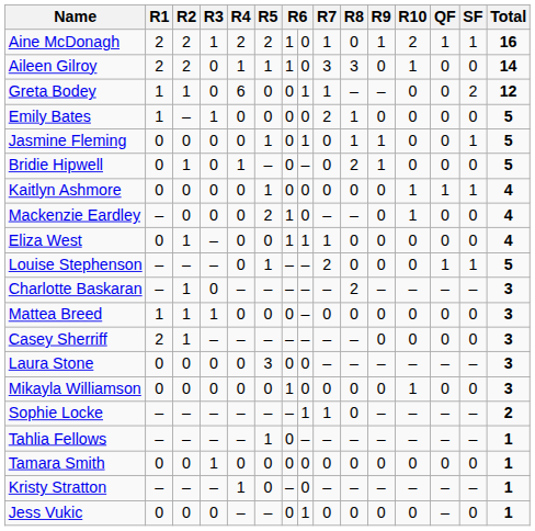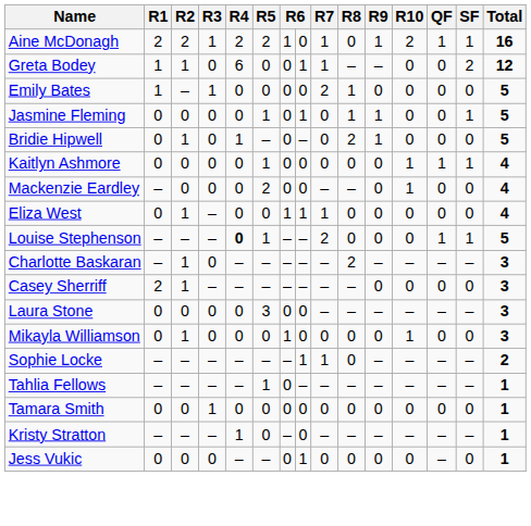 <table class="wikitable sortable" style="text-align:center">
 <tr>
 <th>Name</th>
 <th>R1</th>
 <th>R2</th>
 <th>R3</th>
 <th>R4</th>
 <th>R5</th>
 <th colspan="2">R6</th>
 <th>R7</th>
 <th>R8</th>
 <th>R9</th>
 <th>R10</th>
 <th>QF</th>
 <th>SF</th>
 <th>Total</th>
 </tr>
 <tr>
 <td style="text-align:left"><a href='#'>Aine McDonagh</a></td>
 <td>2</td>
 <td>2</td>
 <td>1</td>
 <td>2</td>
 <td>2</td>
 <td>1</td>
 <td>0</td>
 <td>1</td>
 <td>0</td>
 <td>1</td>
 <td>2</td>
 <td>1</td>
 <td>1</td>
 <td><strong>16</strong></td>
-</tr>
-<tr>
-<td style="text-align:left"><a href='#'>Aileen Gilroy</a></td>
-<td>2</td>
-<td>2</td>
-<td>0</td>
-<td>1</td>
-<td>1</td>
-<td>1</td>
-<td>0</td>
-<td>3</td>
-<td>3</td>
-<td>0</td>
-<td>1</td>
-<td>0</td>
-<td>0</td>
-<td><strong>14</strong></td>
 </tr>
 <tr>
 <td style="text-align:left"><a href='#'>Greta Bodey</a></td>
 <td>1</td>
 <td>1</td>
 <td>0</td>
 <td>6</td>
 <td>0</td>
 <td>0</td>
 <td>1</td>
 <td>1</td>
 <td>–</td>
 <td>–</td>
 <td>0</td>
 <td>0</td>
 <td>2</td>
 <td><strong>12</strong></td>
 </tr>
 <tr>
 <td style="text-align:left"><a href='#'>Emily Bates</a></td>
 <td>1</td>
 <td>–</td>
 <td>1</td>
 <td>0</td>
 <td>0</td>
 <td>0</td>
 <td>0</td>
 <td>2</td>
 <td>1</td>
 <td>0</td>
 <td>0</td>
 <td>0</td>
 <td>0</td>
 <td><strong>5</strong></td>
 </tr>
 <tr>
 <td style="text-align:left"><a href='#'>Jasmine Fleming</a></td>
 <td>0</td>
 <td>0</td>
 <td>0</td>
 <td>0</td>
 <td>1</td>
 <td>0</td>
 <td>1</td>
 <td>0</td>
 <td>1</td>
 <td>1</td>
 <td>0</td>
 <td>0</td>
 <td>1</td>
 <td><strong>5</strong></td>
 </tr>
 <tr>
 <td style="text-align:left"><a href='#'>Bridie Hipwell</a></td>
 <td>0</td>
 <td>1</td>
 <td>0</td>
 <td>1</td>
 <td>–</td>
 <td>0</td>
 <td>–</td>
 <td>0</td>
 <td>2</td>
 <td>1</td>
 <td>0</td>
 <td>0</td>
 <td>0</td>
 <td><strong>5</strong></td>
 </tr>
 <tr>
 <td style="text-align:left"><a href='#'>Kaitlyn Ashmore</a></td>
 <td>0</td>
 <td>0</td>
 <td>0</td>
 <td>0</td>
 <td>1</td>
 <td>0</td>
 <td>0</td>
 <td>0</td>
 <td>0</td>
 <td>0</td>
 <td>1</td>
 <td>1</td>
 <td>1</td>
 <td><strong>4</strong></td>
 </tr>
 <tr>
 <td style="text-align:left"><a href='#'>Mackenzie Eardley</a></td>
 <td>–</td>
 <td>0</td>
 <td>0</td>
 <td>0</td>
 <td>2</td>
-<td>1</td>
+<td>0</td>
 <td>0</td>
 <td>–</td>
 <td>–</td>
 <td>0</td>
 <td>1</td>
 <td>0</td>
 <td>0</td>
 <td><strong>4</strong></td>
 </tr>
 <tr>
 <td style="text-align:left"><a href='#'>Eliza West</a></td>
 <td>0</td>
 <td>1</td>
 <td>–</td>
 <td>0</td>
 <td>0</td>
 <td>1</td>
 <td>1</td>
 <td>1</td>
 <td>0</td>
 <td>0</td>
 <td>0</td>
 <td>0</td>
 <td>0</td>
 <td><strong>4</strong></td>
 </tr>
 <tr>
 <td style="text-align:left"><a href='#'>Louise Stephenson</a></td>
 <td>–</td>
 <td>–</td>
 <td>–</td>
-<td>0</td>
+<td><strong>0</strong></td>
 <td>1</td>
 <td>–</td>
 <td>–</td>
 <td>2</td>
 <td>0</td>
 <td>0</td>
 <td>0</td>
 <td>1</td>
 <td>1</td>
 <td><strong>5</strong></td>
 </tr>
 <tr>
 <td style="text-align:left"><a href='#'>Charlotte Baskaran</a></td>
 <td>–</td>
 <td>1</td>
 <td>0</td>
 <td>–</td>
 <td>–</td>
 <td>–</td>
 <td>–</td>
 <td>–</td>
 <td>2</td>
 <td>–</td>
 <td>–</td>
 <td>–</td>
 <td>–</td>
-<td><strong>3</strong></td>
-</tr>
-<tr>
-<td style="text-align:left"><a href='#'>Mattea Breed</a></td>
-<td>1</td>
-<td>1</td>
-<td>1</td>
-<td>0</td>
-<td>0</td>
-<td>0</td>
-<td>–</td>
-<td>0</td>
-<td>0</td>
-<td>0</td>
-<td>0</td>
-<td>0</td>
-<td>0</td>
 <td><strong>3</strong></td>
 </tr>
 <tr>
 <td style="text-align:left"><a href='#'>Casey Sherriff</a></td>
 <td>2</td>
 <td>1</td>
 <td>–</td>
 <td>–</td>
 <td>–</td>
 <td>–</td>
 <td>–</td>
 <td>–</td>
 <td>–</td>
 <td>0</td>
 <td>0</td>
 <td>0</td>
 <td>0</td>
 <td><strong>3</strong></td>
 </tr>
 <tr>
 <td style="text-align:left"><a href='#'>Laura Stone</a></td>
 <td>0</td>
 <td>0</td>
 <td>0</td>
 <td>0</td>
 <td>3</td>
 <td>0</td>
 <td>0</td>
 <td>–</td>
 <td>–</td>
 <td>–</td>
 <td>–</td>
 <td>–</td>
 <td>–</td>
 <td><strong>3</strong></td>
 </tr>
 <tr>
 <td style="text-align:left"><a href='#'>Mikayla Williamson</a></td>
 <td>0</td>
-<td>0</td>
+<td>1</td>
 <td>0</td>
 <td>0</td>
 <td>0</td>
 <td>1</td>
 <td>0</td>
 <td>0</td>
 <td>0</td>
 <td>0</td>
 <td>1</td>
 <td>0</td>
 <td>0</td>
 <td><strong>3</strong></td>
 </tr>
 <tr>
 <td style="text-align:left"><a href='#'>Sophie Locke</a></td>
 <td>–</td>
 <td>–</td>
 <td>–</td>
 <td>–</td>
 <td>–</td>
 <td>–</td>
 <td>1</td>
 <td>1</td>
 <td>0</td>
 <td>–</td>
 <td>–</td>
 <td>–</td>
 <td>–</td>
 <td><strong>2</strong></td>
 </tr>
 <tr>
 <td style="text-align:left"><a href='#'>Tahlia Fellows</a></td>
 <td>–</td>
 <td>–</td>
 <td>–</td>
 <td>–</td>
 <td>1</td>
 <td>0</td>
 <td>–</td>
 <td>–</td>
 <td>–</td>
 <td>–</td>
 <td>–</td>
 <td>–</td>
 <td>–</td>
 <td><strong>1</strong></td>
 </tr>
 <tr>
 <td style="text-align:left"><a href='#'>Tamara Smith</a></td>
 <td>0</td>
 <td>0</td>
 <td>1</td>
 <td>0</td>
 <td>0</td>
 <td>0</td>
 <td>0</td>
 <td>0</td>
 <td>0</td>
 <td>0</td>
 <td>0</td>
 <td>0</td>
 <td>0</td>
 <td><strong>1</strong></td>
 </tr>
 <tr>
 <td style="text-align:left"><a href='#'>Kristy Stratton</a></td>
 <td>–</td>
 <td>–</td>
 <td>–</td>
 <td>1</td>
 <td>0</td>
 <td>–</td>
 <td>0</td>
 <td>–</td>
 <td>–</td>
 <td>–</td>
 <td>–</td>
 <td>–</td>
 <td>–</td>
 <td><strong>1</strong></td>
 </tr>
 <tr>
 <td style="text-align:left"><a href='#'>Jess Vukic</a></td>
 <td>0</td>
 <td>0</td>
 <td>0</td>
 <td>–</td>
 <td>–</td>
 <td>0</td>
 <td>1</td>
 <td>0</td>
 <td>0</td>
 <td>0</td>
 <td>0</td>
 <td>–</td>
 <td>0</td>
 <td><strong>1</strong></td>
 </tr>
 </table>
